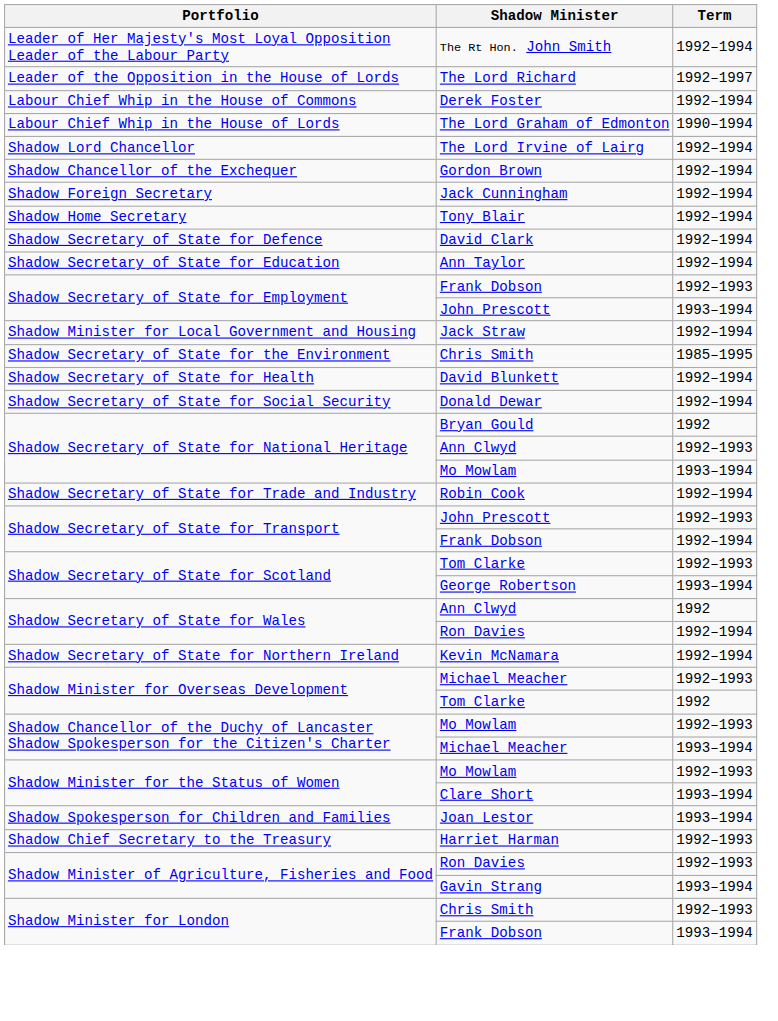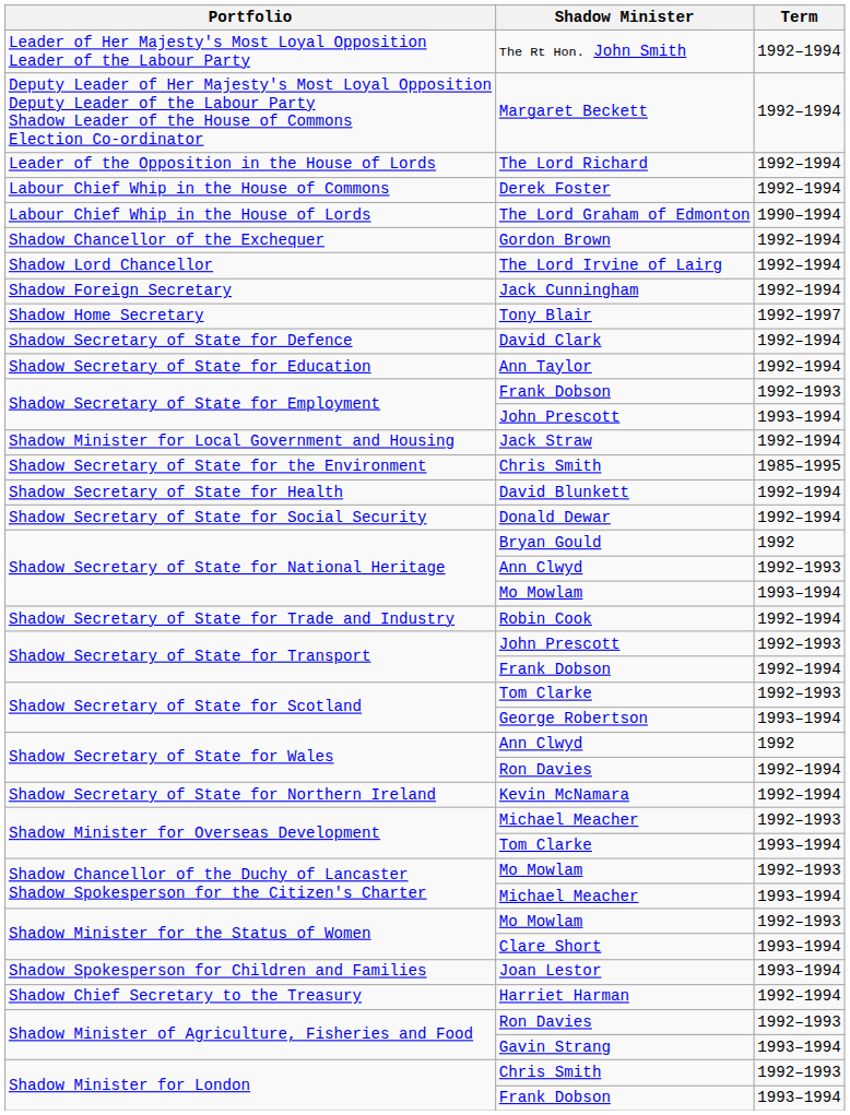 <table class="wikitable">
 <tr>
 <th>Portfolio</th>
 <th>Shadow Minister</th>
 <th>Term</th>
 </tr>
 <tr>
 <td><a href='#'>Leader of Her Majesty's Most Loyal Opposition</a><br><a href='#'>Leader of the Labour Party</a></td>
 <td><small>The Rt Hon.</small> <a href='#'>John Smith</a></td>
 <td>1992–1994</td>
 </tr>
 <tr>
+<td><a href='#'>Deputy Leader of Her Majesty's Most Loyal Opposition</a><br><a href='#'>Deputy Leader of the Labour Party</a><br><a href='#'>Shadow Leader of the House of Commons</a><br><a href='#'>Election Co-ordinator</a></td>
+<td><a href='#'>Margaret Beckett</a></td>
+<td>1992–1994</td>
+</tr>
+<tr>
 <td><a href='#'>Leader of the Opposition in the House of Lords</a></td>
 <td><a href='#'>The Lord Richard</a></td>
-<td>1992–1997</td>
+<td>1992–1994</td>
 </tr>
 <tr>
 <td><a href='#'>Labour Chief Whip in the House of Commons</a></td>
 <td><a href='#'>Derek Foster</a></td>
 <td>1992–1994</td>
 </tr>
 <tr>
 <td><a href='#'>Labour Chief Whip in the House of Lords</a></td>
 <td><a href='#'>The Lord Graham of Edmonton</a></td>
 <td>1990–1994</td>
 </tr>
 <tr>
-<td><a href='#'>Shadow Lord Chancellor</a></td>
-<td><a href='#'>The Lord Irvine of Lairg</a></td>
+<td><a href='#'>Shadow Chancellor of the Exchequer</a></td>
+<td><a href='#'>Gordon Brown</a></td>
 <td>1992–1994</td>
 </tr>
 <tr>
-<td><a href='#'>Shadow Chancellor of the Exchequer</a></td>
-<td><a href='#'>Gordon Brown</a></td>
+<td><a href='#'>Shadow Lord Chancellor</a></td>
+<td><a href='#'>The Lord Irvine of Lairg</a></td>
 <td>1992–1994</td>
 </tr>
 <tr>
 <td><a href='#'>Shadow Foreign Secretary</a></td>
 <td><a href='#'>Jack Cunningham</a></td>
 <td>1992–1994</td>
 </tr>
 <tr>
 <td><a href='#'>Shadow Home Secretary</a></td>
 <td><a href='#'>Tony Blair</a></td>
-<td>1992–1994</td>
+<td>1992–1997</td>
 </tr>
 <tr>
 <td><a href='#'>Shadow Secretary of State for Defence</a></td>
 <td><a href='#'>David Clark</a></td>
 <td>1992–1994</td>
 </tr>
 <tr>
 <td><a href='#'>Shadow Secretary of State for Education</a></td>
 <td><a href='#'>Ann Taylor</a></td>
 <td>1992–1994</td>
 </tr>
 <tr>
 <td rowspan=2><a href='#'>Shadow Secretary of State for Employment</a></td>
 <td><a href='#'>Frank Dobson</a></td>
 <td>1992–1993</td>
 </tr>
 <tr>
 <td><a href='#'>John Prescott</a></td>
 <td>1993–1994</td>
 </tr>
 <tr>
 <td><a href='#'>Shadow Minister for Local Government and Housing</a></td>
 <td><a href='#'>Jack Straw</a></td>
 <td>1992–1994</td>
 </tr>
 <tr>
 <td><a href='#'>Shadow Secretary of State for the Environment</a></td>
 <td><a href='#'>Chris Smith</a></td>
 <td>1985–1995</td>
 </tr>
 <tr>
 <td><a href='#'>Shadow Secretary of State for Health</a></td>
 <td><a href='#'>David Blunkett</a></td>
 <td>1992–1994</td>
 </tr>
 <tr>
 <td><a href='#'>Shadow Secretary of State for Social Security</a></td>
 <td><a href='#'>Donald Dewar</a></td>
 <td>1992–1994</td>
 </tr>
 <tr>
 <td rowspan=3><a href='#'>Shadow Secretary of State for National Heritage</a></td>
 <td><a href='#'>Bryan Gould</a></td>
 <td>1992</td>
 </tr>
 <tr>
 <td><a href='#'>Ann Clwyd</a></td>
 <td>1992–1993</td>
 </tr>
 <tr>
 <td><a href='#'>Mo Mowlam</a></td>
 <td>1993–1994</td>
 </tr>
 <tr>
 <td><a href='#'>Shadow Secretary of State for Trade and Industry</a></td>
 <td><a href='#'>Robin Cook</a></td>
 <td>1992–1994</td>
 </tr>
 <tr>
 <td rowspan=2><a href='#'>Shadow Secretary of State for Transport</a></td>
 <td><a href='#'>John Prescott</a></td>
 <td>1992–1993</td>
 </tr>
 <tr>
 <td><a href='#'>Frank Dobson</a></td>
 <td>1992–1994</td>
 </tr>
 <tr>
 <td rowspan=2><a href='#'>Shadow Secretary of State for Scotland</a></td>
 <td><a href='#'>Tom Clarke</a></td>
 <td>1992–1993</td>
 </tr>
 <tr>
 <td><a href='#'>George Robertson</a></td>
 <td>1993–1994</td>
 </tr>
 <tr>
 <td rowspan=2><a href='#'>Shadow Secretary of State for Wales</a></td>
 <td><a href='#'>Ann Clwyd</a></td>
 <td>1992</td>
 </tr>
 <tr>
 <td><a href='#'>Ron Davies</a></td>
 <td>1992–1994</td>
 </tr>
 <tr>
 <td><a href='#'>Shadow Secretary of State for Northern Ireland</a></td>
 <td><a href='#'>Kevin McNamara</a></td>
 <td>1992–1994</td>
 </tr>
 <tr>
 <td rowspan=2><a href='#'>Shadow Minister for Overseas Development</a></td>
 <td><a href='#'>Michael Meacher</a></td>
 <td>1992–1993</td>
 </tr>
 <tr>
 <td><a href='#'>Tom Clarke</a></td>
-<td>1992</td>
+<td>1993–1994</td>
 </tr>
 <tr>
 <td rowspan=2><a href='#'>Shadow Chancellor of the Duchy of Lancaster</a><br><a href='#'>Shadow Spokesperson for the Citizen's Charter</a></td>
 <td><a href='#'>Mo Mowlam</a></td>
 <td>1992–1993</td>
 </tr>
 <tr>
 <td><a href='#'>Michael Meacher</a></td>
 <td>1993–1994</td>
 </tr>
 <tr>
 <td rowspan=2><a href='#'>Shadow Minister for the Status of Women</a></td>
 <td><a href='#'>Mo Mowlam</a></td>
 <td>1992–1993</td>
 </tr>
 <tr>
 <td><a href='#'>Clare Short</a></td>
 <td>1993–1994</td>
 </tr>
 <tr>
 <td><a href='#'>Shadow Spokesperson for Children and Families</a></td>
 <td><a href='#'>Joan Lestor</a></td>
 <td>1993–1994</td>
 </tr>
 <tr>
 <td><a href='#'>Shadow Chief Secretary to the Treasury</a></td>
 <td><a href='#'>Harriet Harman</a></td>
-<td>1992–1993</td>
+<td>1992–1994</td>
 </tr>
 <tr>
 <td rowspan=2><a href='#'>Shadow Minister of Agriculture, Fisheries and Food</a></td>
 <td><a href='#'>Ron Davies</a></td>
 <td>1992–1993</td>
 </tr>
 <tr>
 <td><a href='#'>Gavin Strang</a></td>
 <td>1993–1994</td>
 </tr>
 <tr>
 <td rowspan=2><a href='#'>Shadow Minister for London</a></td>
 <td><a href='#'>Chris Smith</a></td>
 <td>1992–1993</td>
 </tr>
 <tr>
 <td><a href='#'>Frank Dobson</a></td>
 <td>1993–1994</td>
 </tr>
 </table>
